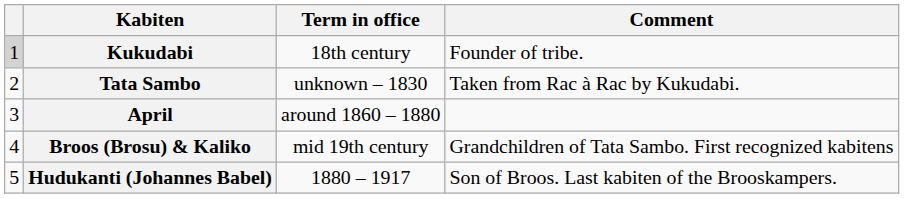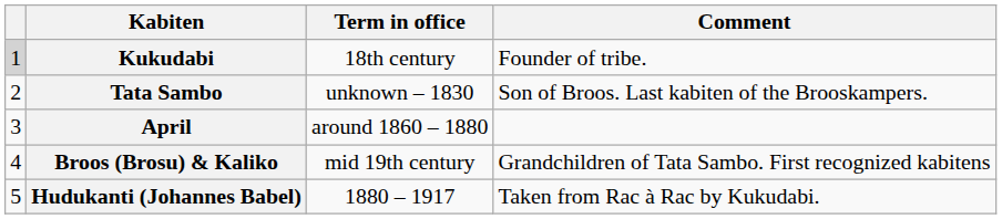 <table class="wikitable sortable" style="text-align:center;">
 <tr>
 <th scope="col"></th>
 <th scope="col">Kabiten</th>
 <th scope="col">Term in office</th>
 <th score="col">Comment</th>
 </tr>
 <tr>
 <td style="background: lightgrey;">1</td>
 <th scope="row">Kukudabi</th>
 <td>18th century</td>
 <td align="left">Founder of tribe.</td>
 </tr>
 <tr>
 <td>2</td>
 <th scope="row">Tata Sambo</th>
 <td>unknown – 1830</td>
-<td align="left">Taken from Rac à Rac by Kukudabi.</td>
+<td align="left">Son of Broos. Last kabiten of the Brooskampers.</td>
 </tr>
 <tr>
 <td>3</td>
 <th scope="row">April</th>
 <td>around 1860 – 1880</td>
 <td></td>
 </tr>
 <tr>
 <td>4</td>
 <th scope="row">Broos (Brosu) & Kaliko</th>
 <td>mid 19th century</td>
 <td align="left">Grandchildren of Tata Sambo. First recognized kabitens</td>
 </tr>
 <tr>
 <td>5</td>
 <th scope="row">Hudukanti (Johannes Babel)</th>
 <td>1880 – 1917</td>
-<td align="left">Son of Broos. Last kabiten of the Brooskampers.</td>
+<td align="left">Taken from Rac à Rac by Kukudabi.</td>
 </tr>
 </table>
